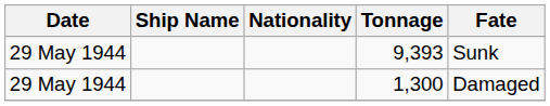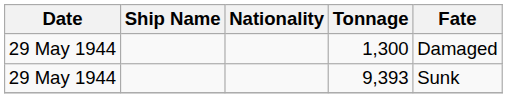 <table class="wikitable sortable">
 <tr>
 <th>Date</th>
 <th>Ship Name</th>
 <th>Nationality</th>
 <th>Tonnage</th>
 <th>Fate</th>
 </tr>
 <tr>
 <td align="right">29 May 1944</td>
 <td align="left"></td>
 <td align="left"></td>
-<td align="right">9,393</td>
-<td align="left">Sunk</td>
+<td align="right">1,300</td>
+<td align="left">Damaged</td>
 </tr>
 <tr>
 <td align="right">29 May 1944</td>
 <td align="left"></td>
 <td align="left"></td>
-<td align="right">1,300</td>
-<td align="left">Damaged</td>
+<td align="right">9,393</td>
+<td align="left">Sunk</td>
 </tr>
 <tr>
 </tr>
 </table>
